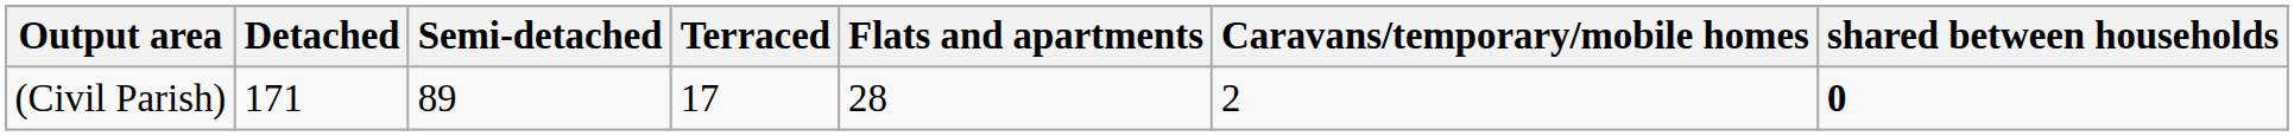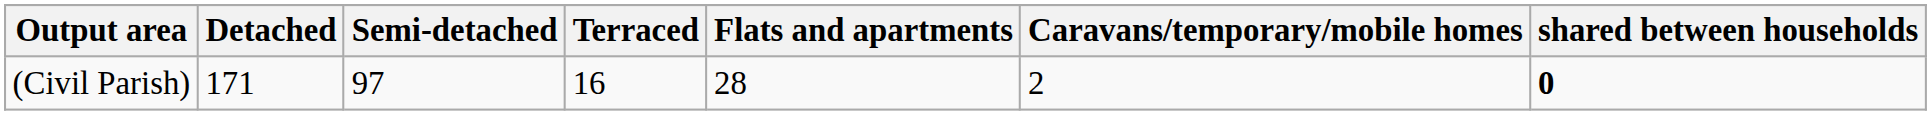 <table class="wikitable">
 <tr>
 </tr>
 <tr>
 <th>Output area</th>
 <th>Detached</th>
 <th>Semi-detached</th>
 <th>Terraced</th>
 <th>Flats and apartments</th>
 <th>Caravans/temporary/mobile homes</th>
 <th>shared between households</th>
 </tr>
 <tr>
 <td>(Civil Parish)</td>
 <td>171</td>
-<td>89</td>
-<td>17</td>
+<td>97</td>
+<td>16</td>
 <td>28</td>
 <td>2</td>
 <td><strong>0</strong></td>
 </tr>
 </table>
